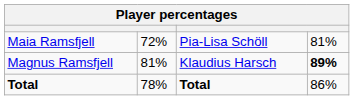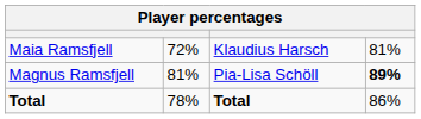 <table class="wikitable">
 <tr>
 <th colspan=4 width=400>Player percentages</th>
 </tr>
 <tr>
 <th colspan=2 width=200 style="white-space:nowrap;"></th>
 <th colspan=2 width=200 style="white-space:nowrap;"></th>
 </tr>
 <tr>
 <td><a href='#'>Maia Ramsfjell</a></td>
 <td>72%</td>
-<td><a href='#'>Pia-Lisa Schöll</a></td>
+<td><a href='#'>Klaudius Harsch</a></td>
 <td>81%</td>
 </tr>
 <tr>
 <td><a href='#'>Magnus Ramsfjell</a></td>
 <td>81%</td>
-<td><a href='#'>Klaudius Harsch</a></td>
+<td><a href='#'>Pia-Lisa Schöll</a></td>
 <td><strong>89%</strong></td>
 </tr>
 <tr>
 <td><strong>Total</strong></td>
 <td>78%</td>
 <td><strong>Total</strong></td>
 <td>86%</td>
 </tr>
 </table>
